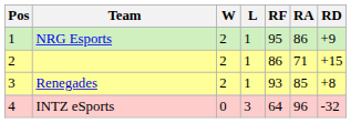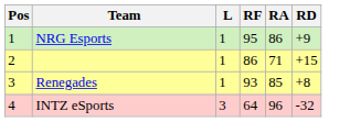 <table class="wikitable">
 <tr>
 <th width="20">Pos</th>
 <th width="200">Team</th>
-<th width="20">W</th>
 <th width="20">L</th>
 <th width="20">RF</th>
 <th width="20">RA</th>
 <th width="20">RD</th>
 </tr>
 <tr style="background: #D0F0C0;">
 <td>1</td>
 <td><a href='#'>NRG Esports</a></td>
-<td>2</td>
 <td>1</td>
 <td>95</td>
 <td>86</td>
 <td>+9</td>
 </tr>
 <tr style="background: #FFFF99;">
 <td>2</td>
 <td></td>
-<td>2</td>
 <td>1</td>
 <td>86</td>
 <td>71</td>
 <td>+15</td>
 </tr>
 <tr style="background: #FFFF99;">
 <td>3</td>
 <td><a href='#'>Renegades</a></td>
-<td>2</td>
 <td>1</td>
 <td>93</td>
 <td>85</td>
 <td>+8</td>
 </tr>
 <tr style="background: #FFCCCC;">
 <td>4</td>
 <td>INTZ eSports</td>
-<td>0</td>
 <td>3</td>
 <td>64</td>
 <td>96</td>
 <td>-32</td>
 </tr>
 </table>
